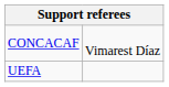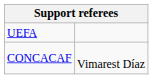 <table class="wikitable">
 <tr>
 <th colspan=2>Support referees</th>
 </tr>
 <tr>
+<td rowspan=1><a href='#'>UEFA</a></td>
+<td><br> </td>
+</tr>
+<tr>
 <td><a href='#'>CONCACAF</a></td>
 <td><br> Vimarest Díaz</td>
 </tr>
-<tr>
-<td rowspan=1><a href='#'>UEFA</a></td>
-<td><br> </td>
-</tr>
 </table>
